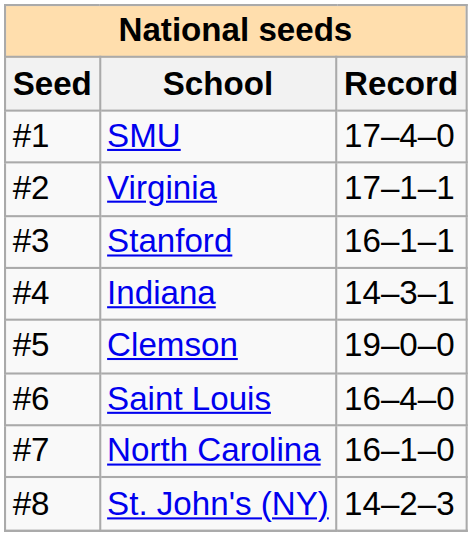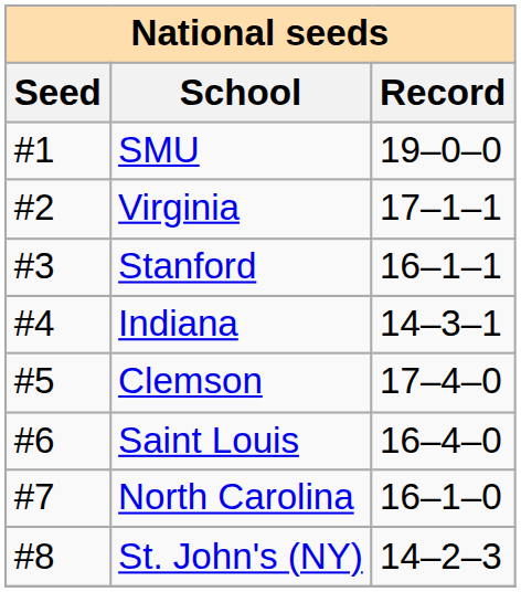 <table class="wikitable">
 <tr>
 <th colspan="5" style="background:#ffdead;">National seeds</th>
 </tr>
 <tr>
 <th>Seed</th>
 <th>School</th>
 <th>Record</th>
 </tr>
 <tr>
 <td>#1</td>
 <td><a href='#'>SMU</a></td>
-<td>17–4–0</td>
+<td>19–0–0</td>
 </tr>
 <tr>
 <td>#2</td>
 <td><a href='#'>Virginia</a></td>
 <td>17–1–1</td>
 </tr>
 <tr>
 <td>#3</td>
 <td><a href='#'>Stanford</a></td>
 <td>16–1–1</td>
 </tr>
 <tr>
 <td>#4</td>
 <td><a href='#'>Indiana</a></td>
 <td>14–3–1</td>
 </tr>
 <tr>
 <td>#5</td>
 <td><a href='#'>Clemson</a></td>
-<td>19–0–0</td>
+<td>17–4–0</td>
 </tr>
 <tr>
 <td>#6</td>
 <td><a href='#'>Saint Louis</a></td>
 <td>16–4–0</td>
 </tr>
 <tr>
 <td>#7</td>
 <td><a href='#'>North Carolina</a></td>
 <td>16–1–0</td>
 </tr>
 <tr>
 <td>#8</td>
 <td><a href='#'>St. John's (NY)</a></td>
 <td>14–2–3</td>
 </tr>
 <tr>
 </tr>
 </table>
